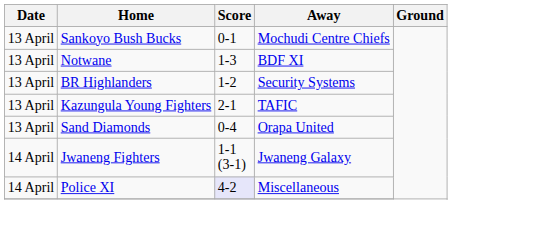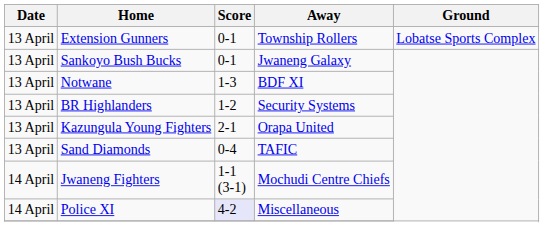 <table class="wikitable sortable">
 <tr>
 <th>Date</th>
 <th>Home</th>
 <th>Score</th>
 <th>Away</th>
 <th>Ground</th>
 </tr>
 <tr>
 <td>13 April</td>
+<td><a href='#'>Extension Gunners</a></td>
+<td>0-1</td>
+<td><a href='#'>Township Rollers</a></td>
+<td><a href='#'>Lobatse Sports Complex</a></td>
+</tr>
+<tr>
+<td>13 April</td>
 <td><a href='#'>Sankoyo Bush Bucks</a></td>
 <td>0-1</td>
-<td><a href='#'>Mochudi Centre Chiefs</a></td>
+<td><a href='#'>Jwaneng Galaxy</a></td>
 </tr>
 <tr>
 <td>13 April</td>
 <td><a href='#'>Notwane</a></td>
 <td>1-3</td>
 <td><a href='#'>BDF XI</a></td>
 </tr>
 <tr>
 <td>13 April</td>
 <td><a href='#'>BR Highlanders</a></td>
 <td>1-2</td>
 <td><a href='#'>Security Systems</a></td>
 </tr>
 <tr>
 <td>13 April</td>
 <td><a href='#'>Kazungula Young Fighters</a></td>
 <td>2-1</td>
-<td><a href='#'>TAFIC</a></td>
+<td><a href='#'>Orapa United</a></td>
 </tr>
 <tr>
 <td>13 April</td>
 <td><a href='#'>Sand Diamonds</a></td>
 <td>0-4</td>
-<td><a href='#'>Orapa United</a></td>
+<td><a href='#'>TAFIC</a></td>
 </tr>
 <tr>
 <td>14 April</td>
 <td><a href='#'>Jwaneng Fighters</a></td>
 <td>1-1<br>(3-1)</td>
-<td><a href='#'>Jwaneng Galaxy</a></td>
+<td><a href='#'>Mochudi Centre Chiefs</a></td>
 </tr>
 <tr>
 <td>14 April</td>
 <td><a href='#'>Police XI</a></td>
 <td style="background: lavender;">4-2</td>
 <td><a href='#'>Miscellaneous</a></td>
 </tr>
 <tr>
 </tr>
 </table>
